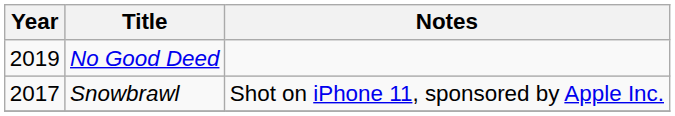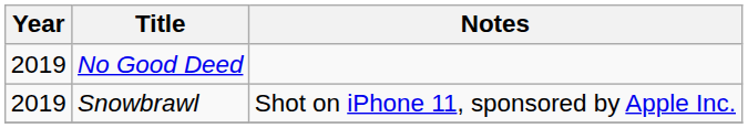 <table class="wikitable">
 <tr>
 <th style="width:33px;">Year</th>
 <th>Title</th>
 <th scope="col">Notes</th>
 </tr>
 <tr>
 <td>2019</td>
 <td><em><a href='#'>No Good Deed</a></em></td>
 <td></td>
 </tr>
 <tr>
-<td>2017</td>
+<td>2019</td>
 <td><em>Snowbrawl</em></td>
 <td>Shot on <a href='#'>iPhone 11</a>, sponsored by <a href='#'>Apple Inc.</a></td>
 </tr>
 <tr>
 </tr>
 </table>
